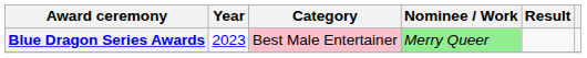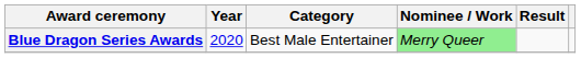 <table class="wikitable plainrowheaders sortable">
 <tr>
 <th scope="col">Award ceremony</th>
 <th scope="col">Year</th>
 <th scope="col">Category</th>
 <th scope="col">Nominee / Work</th>
 <th scope="col">Result</th>
 <th scope="col" class="unsortable"></th>
 </tr>
 <tr>
 <th scope="row"><a href='#'>Blue Dragon Series Awards</a></th>
-<td style="text-align:center"><a href='#'>2023</a></td>
-<td rowspan="1" style="background: pink;">Best Male Entertainer</td>
+<td style="text-align:center"><a href='#'>2020</a></td>
+<td rowspan="1">Best Male Entertainer</td>
 <td style="background: lightgreen;"><em>Merry Queer</em></td>
 <td></td>
 <td style="text-align:center" rowspan="1"></td>
 </tr>
 <tr>
 </tr>
 </table>
